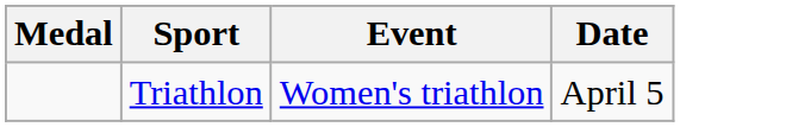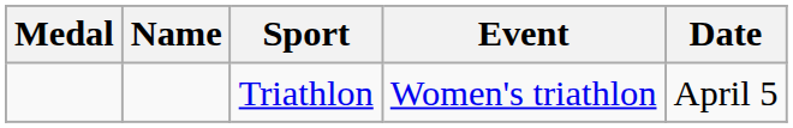 <table class="wikitable sortable">
 <tr>
 <th>Medal</th>
+<th>Name</th>
 <th>Sport</th>
 <th>Event</th>
 <th>Date</th>
 </tr>
 <tr>
 <td></td>
+<td></td>
 <td><a href='#'>Triathlon</a></td>
 <td><a href='#'>Women's triathlon</a></td>
 <td>April 5</td>
 </tr>
 </table>
